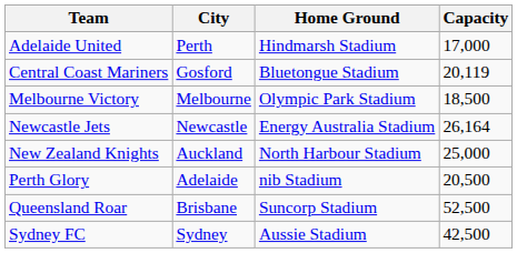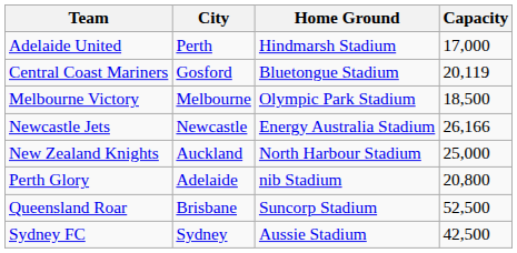 <table class="wikitable">
 <tr>
 <th>Team</th>
 <th>City</th>
 <th>Home Ground</th>
 <th>Capacity</th>
 </tr>
 <tr>
 <td><a href='#'>Adelaide United</a></td>
 <td><a href='#'>Perth</a></td>
 <td><a href='#'>Hindmarsh Stadium</a></td>
 <td>17,000</td>
 </tr>
 <tr>
 <td><a href='#'>Central Coast Mariners</a></td>
 <td><a href='#'>Gosford</a></td>
 <td><a href='#'>Bluetongue Stadium</a></td>
 <td>20,119</td>
 </tr>
 <tr>
 <td><a href='#'>Melbourne Victory</a></td>
 <td><a href='#'>Melbourne</a></td>
 <td><a href='#'>Olympic Park Stadium</a></td>
 <td>18,500</td>
 </tr>
 <tr>
 <td><a href='#'>Newcastle Jets</a></td>
 <td><a href='#'>Newcastle</a></td>
 <td><a href='#'>Energy Australia Stadium</a></td>
-<td>26,164</td>
+<td>26,166</td>
 </tr>
 <tr>
 <td><a href='#'>New Zealand Knights</a></td>
 <td><a href='#'>Auckland</a></td>
 <td><a href='#'>North Harbour Stadium</a></td>
 <td>25,000</td>
 </tr>
 <tr>
 <td><a href='#'>Perth Glory</a></td>
 <td><a href='#'>Adelaide</a></td>
 <td><a href='#'>nib Stadium</a></td>
-<td>20,500</td>
+<td>20,800</td>
 </tr>
 <tr>
 <td><a href='#'>Queensland Roar</a></td>
 <td><a href='#'>Brisbane</a></td>
 <td><a href='#'>Suncorp Stadium</a></td>
 <td>52,500</td>
 </tr>
 <tr>
 <td><a href='#'>Sydney FC</a></td>
 <td><a href='#'>Sydney</a></td>
 <td><a href='#'>Aussie Stadium</a></td>
 <td>42,500</td>
 </tr>
 </table>
